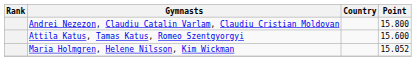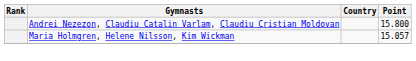 <table class="wikitable sortable">
 <tr>
 <th>Rank</th>
 <th>Gymnasts</th>
 <th>Country</th>
 <th>Point</th>
 </tr>
 <tr>
 <th></th>
 <td><a href='#'>Andrei Nezezon</a>, <a href='#'>Claudiu Catalin Varlam</a>, <a href='#'>Claudiu Cristian Moldovan</a></td>
 <td></td>
 <td>15.800</td>
 </tr>
 <tr>
 <th></th>
-<td><a href='#'>Attila Katus</a>, <a href='#'>Tamas Katus</a>, <a href='#'>Romeo Szentgyorgyi</a></td>
-<td></td>
-<td>15.600</td>
-</tr>
-<tr>
-<th></th>
 <td><a href='#'>Maria Holmgren</a>, <a href='#'>Helene Nilsson</a>, <a href='#'>Kim Wickman</a></td>
 <td></td>
-<td>15.052</td>
+<td>15.057</td>
 </tr>
 <tr>
 </tr>
 </table>
